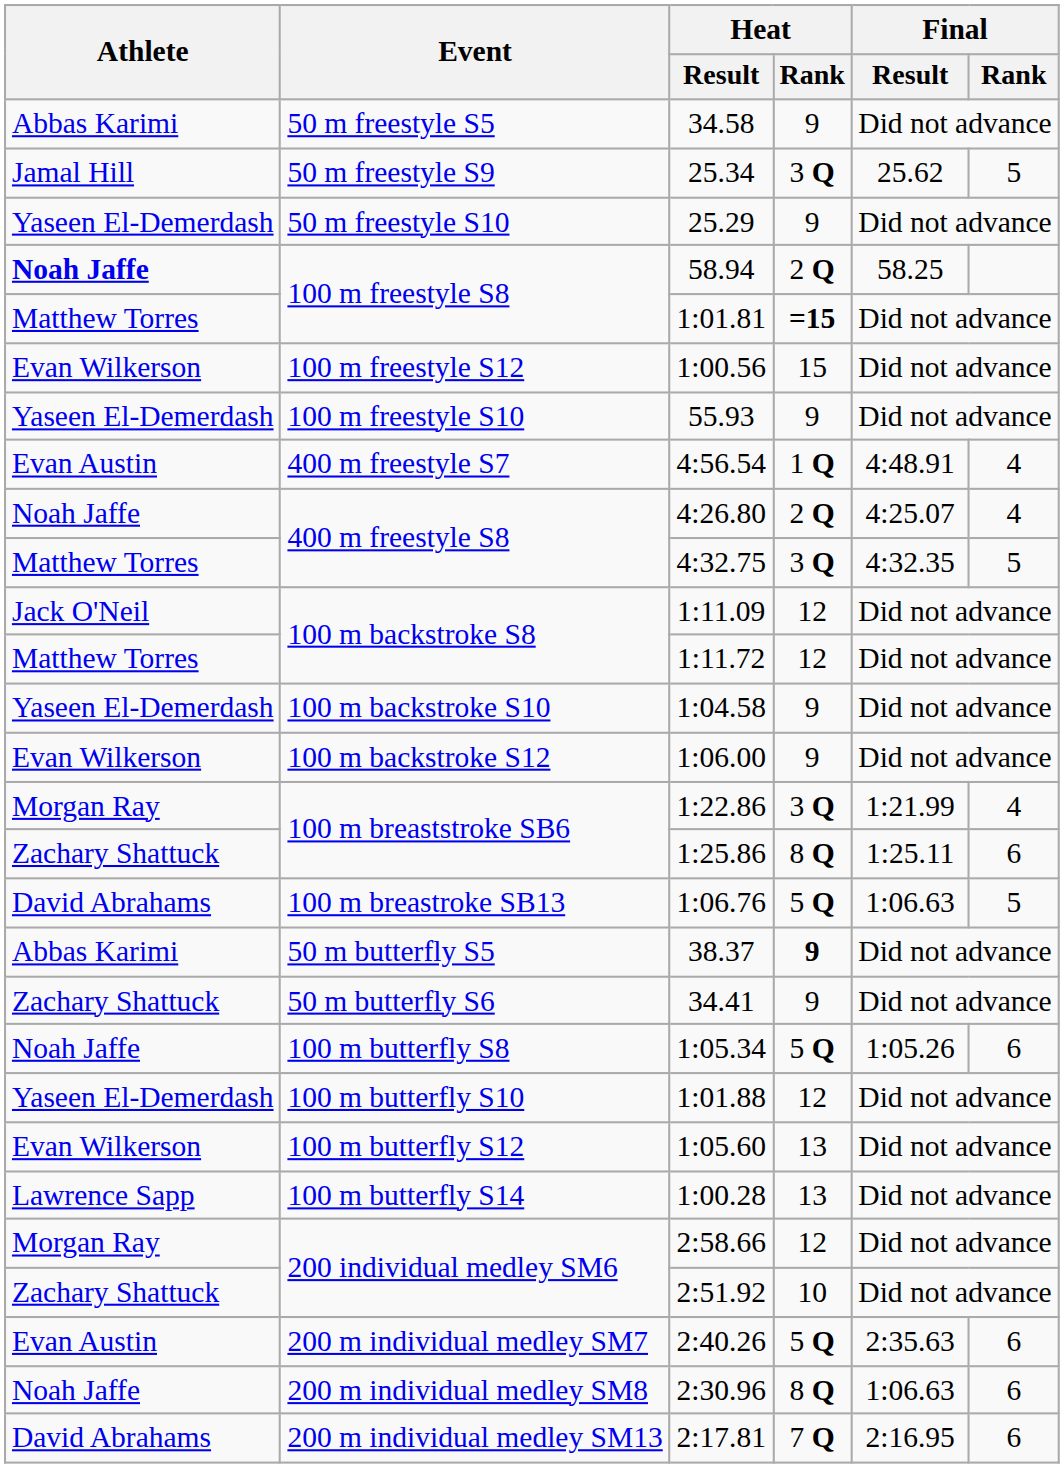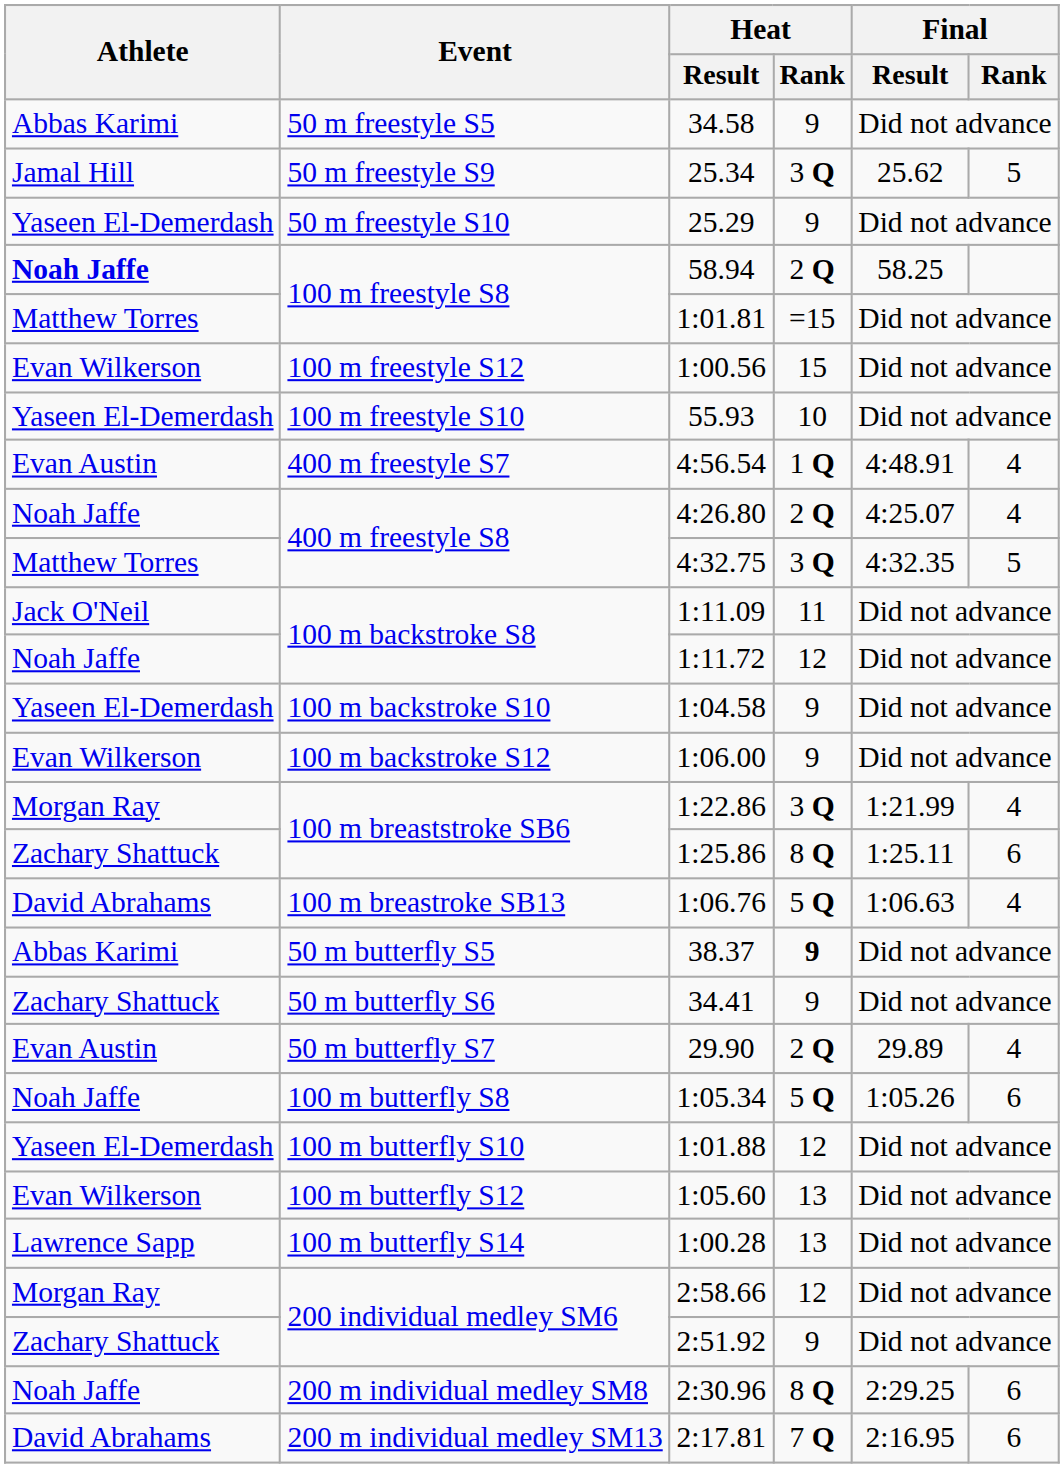 <table class=wikitable style=font-size:90%;text-align:center>
 <tr>
 <th rowspan=2>Athlete</th>
 <th rowspan=2>Event</th>
 <th colspan=2>Heat</th>
 <th colspan=2>Final</th>
 </tr>
 <tr style=font-size:95%>
 <th>Result</th>
 <th>Rank</th>
 <th>Result</th>
 <th>Rank</th>
 </tr>
 <tr>
 <td align=left><a href='#'>Abbas Karimi</a></td>
 <td align=left><a href='#'>50 m freestyle S5</a></td>
 <td>34.58</td>
 <td>9</td>
 <td colspan=2>Did not advance</td>
 </tr>
 <tr>
 <td align=left><a href='#'>Jamal Hill</a></td>
 <td align=left><a href='#'>50 m freestyle S9</a></td>
 <td>25.34</td>
 <td>3 <strong>Q</strong></td>
 <td>25.62</td>
 <td>5</td>
 </tr>
 <tr>
 <td align=left><a href='#'>Yaseen El-Demerdash</a></td>
 <td align=left><a href='#'>50 m freestyle S10</a></td>
 <td>25.29</td>
 <td>9</td>
 <td colspan=2>Did not advance</td>
 </tr>
 <tr>
 <td align=left><strong><a href='#'>Noah Jaffe</a></strong></td>
 <td align=left rowspan=2><a href='#'>100 m freestyle S8</a></td>
 <td>58.94</td>
 <td>2 <strong>Q</strong></td>
 <td>58.25 </td>
 <td></td>
 </tr>
 <tr>
 <td align=left><a href='#'>Matthew Torres</a></td>
 <td>1:01.81</td>
-<td><strong>=15</strong></td>
+<td>=15</td>
 <td colspan=2>Did not advance</td>
 </tr>
 <tr>
 <td align=left><a href='#'>Evan Wilkerson</a></td>
 <td align=left><a href='#'>100 m freestyle S12</a></td>
 <td>1:00.56</td>
 <td>15</td>
 <td colspan=2>Did not advance</td>
 </tr>
 <tr>
 <td align=left><a href='#'>Yaseen El-Demerdash</a></td>
 <td align=left><a href='#'>100 m freestyle S10</a></td>
 <td>55.93</td>
-<td>9</td>
+<td>10</td>
 <td colspan=2>Did not advance</td>
 </tr>
 <tr>
 <td align=left><a href='#'>Evan Austin</a></td>
 <td align=left><a href='#'>400 m freestyle S7</a></td>
 <td>4:56.54</td>
 <td>1 <strong>Q</strong></td>
 <td>4:48.91</td>
 <td>4</td>
 </tr>
 <tr>
 <td align=left><a href='#'>Noah Jaffe</a></td>
 <td align=left rowspan=2><a href='#'>400 m freestyle S8</a></td>
 <td>4:26.80</td>
 <td>2 <strong>Q</strong></td>
 <td>4:25.07</td>
 <td>4</td>
 </tr>
 <tr>
 <td align=left><a href='#'>Matthew Torres</a></td>
 <td>4:32.75</td>
 <td>3 <strong>Q</strong></td>
 <td>4:32.35</td>
 <td>5</td>
 </tr>
 <tr>
 <td align=left><a href='#'>Jack O'Neil</a></td>
 <td align=left rowspan=2><a href='#'>100 m backstroke S8</a></td>
 <td>1:11.09</td>
-<td>12</td>
+<td>11</td>
 <td colspan=2>Did not advance</td>
 </tr>
 <tr>
-<td align=left><a href='#'>Matthew Torres</a></td>
+<td align=left><a href='#'>Noah Jaffe</a></td>
 <td>1:11.72</td>
 <td>12</td>
 <td colspan=2>Did not advance</td>
 </tr>
 <tr>
 <td align=left><a href='#'>Yaseen El-Demerdash</a></td>
 <td align=left><a href='#'>100 m backstroke S10</a></td>
 <td>1:04.58</td>
 <td>9</td>
 <td colspan=2>Did not advance</td>
 </tr>
 <tr>
 <td align=left><a href='#'>Evan Wilkerson</a></td>
 <td align=left><a href='#'>100 m backstroke S12</a></td>
 <td>1:06.00</td>
 <td>9</td>
 <td colspan=2>Did not advance</td>
 </tr>
 <tr>
 <td align=left><a href='#'>Morgan Ray</a></td>
 <td align=left rowspan=2><a href='#'>100 m breaststroke SB6</a></td>
 <td>1:22.86</td>
 <td>3 <strong>Q</strong></td>
 <td>1:21.99</td>
 <td>4</td>
 </tr>
 <tr>
 <td align=left><a href='#'>Zachary Shattuck</a></td>
 <td>1:25.86</td>
 <td>8 <strong>Q</strong></td>
 <td>1:25.11</td>
 <td>6</td>
 </tr>
 <tr>
 <td align=left><a href='#'>David Abrahams</a></td>
 <td align=left><a href='#'>100 m breastroke SB13</a></td>
 <td>1:06.76</td>
 <td>5 <strong>Q</strong></td>
 <td>1:06.63</td>
-<td>5</td>
+<td>4</td>
 </tr>
 <tr>
 <td align=left><a href='#'>Abbas Karimi</a></td>
 <td align=left><a href='#'>50 m butterfly S5</a></td>
 <td>38.37</td>
 <td><strong>9</strong></td>
 <td colspan=2>Did not advance</td>
 </tr>
 <tr>
 <td align=left><a href='#'>Zachary Shattuck</a></td>
 <td align=left><a href='#'>50 m butterfly S6</a></td>
 <td>34.41</td>
 <td>9</td>
 <td colspan=2>Did not advance</td>
+</tr>
+<tr>
+<td align=left><a href='#'>Evan Austin</a></td>
+<td align=left><a href='#'>50 m butterfly S7</a></td>
+<td>29.90</td>
+<td>2 <strong>Q</strong></td>
+<td>29.89</td>
+<td>4</td>
 </tr>
 <tr>
 <td align=left><a href='#'>Noah Jaffe</a></td>
 <td align=left><a href='#'>100 m butterfly S8</a></td>
 <td>1:05.34</td>
 <td>5 <strong>Q</strong></td>
 <td>1:05.26</td>
 <td>6</td>
 </tr>
 <tr>
 <td align=left><a href='#'>Yaseen El-Demerdash</a></td>
 <td align=left><a href='#'>100 m butterfly S10</a></td>
 <td>1:01.88</td>
 <td>12</td>
 <td colspan=2>Did not advance</td>
 </tr>
 <tr>
 <td align=left><a href='#'>Evan Wilkerson</a></td>
 <td align=left><a href='#'>100 m butterfly S12</a></td>
 <td>1:05.60</td>
 <td>13</td>
 <td colspan=2>Did not advance</td>
 </tr>
 <tr>
 <td align=left><a href='#'>Lawrence Sapp</a></td>
 <td align=left><a href='#'>100 m butterfly S14</a></td>
 <td>1:00.28</td>
 <td>13</td>
 <td colspan=2>Did not advance</td>
 </tr>
 <tr>
 <td align=left><a href='#'>Morgan Ray</a></td>
 <td align=left rowspan=2><a href='#'>200 individual medley SM6</a></td>
 <td>2:58.66</td>
 <td>12</td>
 <td colspan=2>Did not advance</td>
 </tr>
 <tr>
 <td align=left><a href='#'>Zachary Shattuck</a></td>
 <td>2:51.92</td>
-<td>10</td>
+<td>9</td>
 <td colspan=2>Did not advance</td>
-</tr>
-<tr>
-<td align=left><a href='#'>Evan Austin</a></td>
-<td align=left><a href='#'>200 m individual medley SM7</a></td>
-<td>2:40.26</td>
-<td>5 <strong>Q</strong></td>
-<td>2:35.63</td>
-<td>6</td>
 </tr>
 <tr>
 <td align=left><a href='#'>Noah Jaffe</a></td>
 <td align=left><a href='#'>200 m individual medley SM8</a></td>
 <td>2:30.96</td>
 <td>8 <strong>Q</strong></td>
-<td>1:06.63</td>
+<td>2:29.25</td>
 <td>6</td>
 </tr>
 <tr>
 <td align=left><a href='#'>David Abrahams</a></td>
 <td align=left><a href='#'>200 m individual medley SM13</a></td>
 <td>2:17.81</td>
 <td>7 <strong>Q</strong></td>
 <td>2:16.95</td>
 <td>6</td>
 </tr>
 </table>
